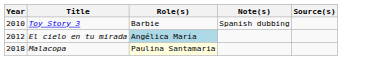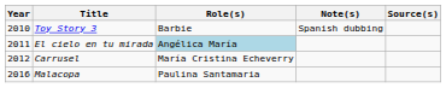 <table class="wikitable sortable plainrowheaders">
 <tr>
 <th scope="col">Year</th>
 <th scope="col">Title</th>
 <th scope="col">Role(s)</th>
 <th scope="col">Note(s)</th>
 <th scope="col">Source(s)</th>
 </tr>
 <tr>
 <td>2010</td>
 <td><em><a href='#'>Toy Story 3</a></em></td>
 <td>Barbie</td>
 <td>Spanish dubbing</td>
 <td></td>
 </tr>
 <tr>
-<td>2012</td>
+<td>2011</td>
 <td><em>El cielo en tu mirada</em></td>
 <td style="background: lightblue;">Angélica María</td>
 <td></td>
 <td></td>
 </tr>
 <tr>
-<td>2018</td>
+<td>2012</td>
+<td><em>Carrusel</em></td>
+<td>María Cristina Echeverry</td>
+<td></td>
+<td></td>
+</tr>
+<tr>
+<td>2016</td>
 <td><em>Malacopa</em></td>
-<td style="background: lightyellow;">Paulina Santamaria</td>
+<td>Paulina Santamaria</td>
 <td></td>
 <td></td>
 </tr>
 </table>
